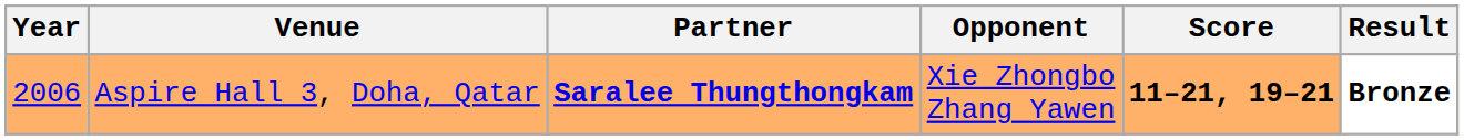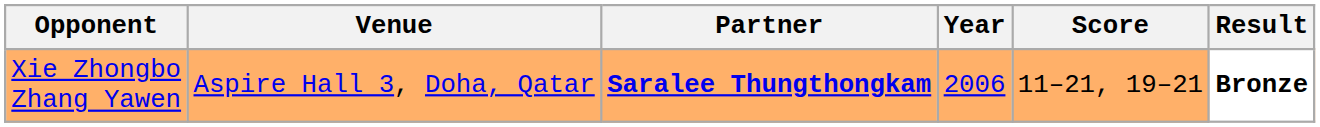 <table class="sortable wikitable" style="font-size: 90%;">
 <tr>
-<th>Year</th>
+<th>Opponent</th>
 <th>Venue</th>
 <th>Partner</th>
-<th>Opponent</th>
+<th>Year</th>
 <th>Score</th>
 <th>Result</th>
 </tr>
 <tr style="background:#FFB069">
-<td align="center"><a href='#'>2006</a></td>
+<td align="left"> <a href='#'>Xie Zhongbo</a> <br>  <a href='#'>Zhang Yawen</a></td>
 <td align="left"><a href='#'>Aspire Hall 3</a>, <a href='#'>Doha, Qatar</a></td>
 <td align="left"><strong> <a href='#'>Saralee Thungthongkam</a></strong></td>
-<td align="left"> <a href='#'>Xie Zhongbo</a> <br>  <a href='#'>Zhang Yawen</a></td>
-<td align="left"><strong>11–21, 19–21</strong></td>
+<td align="center"><a href='#'>2006</a></td>
+<td align="left">11–21, 19–21</td>
 <td style="text-align:left; background:white"> <strong>Bronze</strong></td>
 </tr>
 </table>
